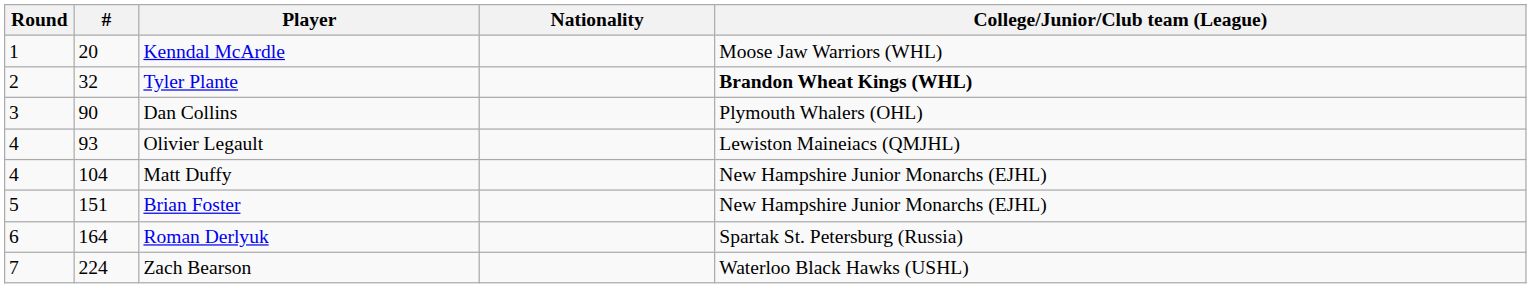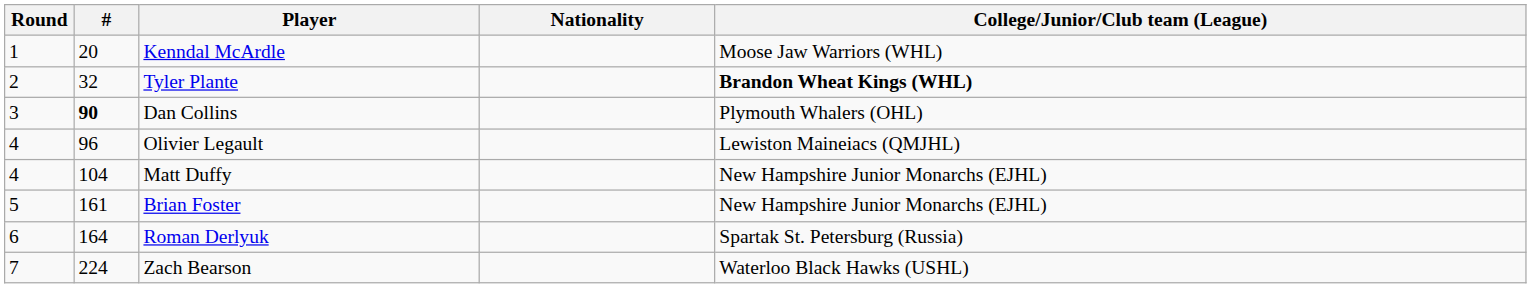 <table class="wikitable">
 <tr align="center">
 <th bgcolor="#DDDDFF" width="4.0%">Round</th>
 <th bgcolor="#DDDDFF" width="4.0%">#</th>
 <th bgcolor="#DDDDFF" width="21.0%">Player</th>
 <th bgcolor="#DDDDFF" width="14.5%">Nationality</th>
 <th bgcolor="#DDDDFF" width="50.0%">College/Junior/Club team (League)</th>
 </tr>
 <tr>
 <td>1</td>
 <td>20</td>
 <td><a href='#'>Kenndal McArdle</a></td>
 <td></td>
 <td>Moose Jaw Warriors (WHL)</td>
 </tr>
 <tr>
 <td>2</td>
 <td>32</td>
 <td><a href='#'>Tyler Plante</a></td>
 <td></td>
 <td><strong>Brandon Wheat Kings (WHL)</strong></td>
 </tr>
 <tr>
 <td>3</td>
-<td>90</td>
+<td><strong>90</strong></td>
 <td>Dan Collins</td>
 <td></td>
 <td>Plymouth Whalers (OHL)</td>
 </tr>
 <tr>
 <td>4</td>
-<td>93</td>
+<td>96</td>
 <td>Olivier Legault</td>
 <td></td>
 <td>Lewiston Maineiacs (QMJHL)</td>
 </tr>
 <tr>
 <td>4</td>
 <td>104</td>
 <td>Matt Duffy</td>
 <td></td>
 <td>New Hampshire Junior Monarchs (EJHL)</td>
 </tr>
 <tr>
 <td>5</td>
-<td>151</td>
+<td>161</td>
 <td><a href='#'>Brian Foster</a></td>
 <td></td>
 <td>New Hampshire Junior Monarchs (EJHL)</td>
 </tr>
 <tr>
 <td>6</td>
 <td>164</td>
 <td><a href='#'>Roman Derlyuk</a></td>
 <td></td>
 <td>Spartak St. Petersburg (Russia)</td>
 </tr>
 <tr>
 <td>7</td>
 <td>224</td>
 <td>Zach Bearson</td>
 <td></td>
 <td>Waterloo Black Hawks (USHL)</td>
 </tr>
 </table>
